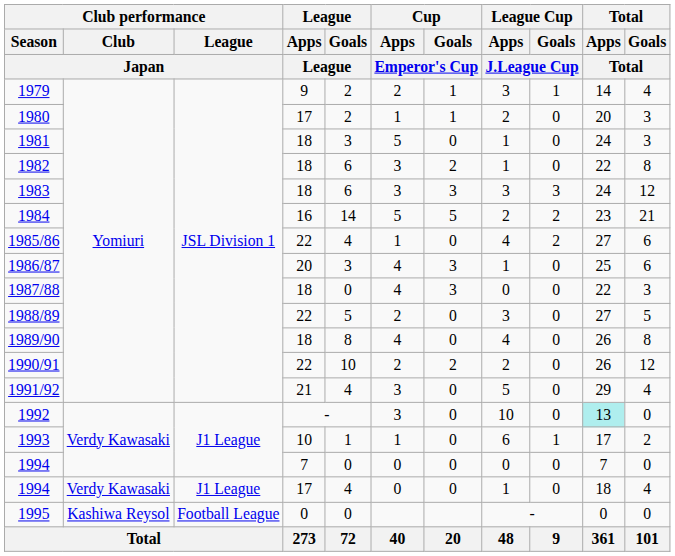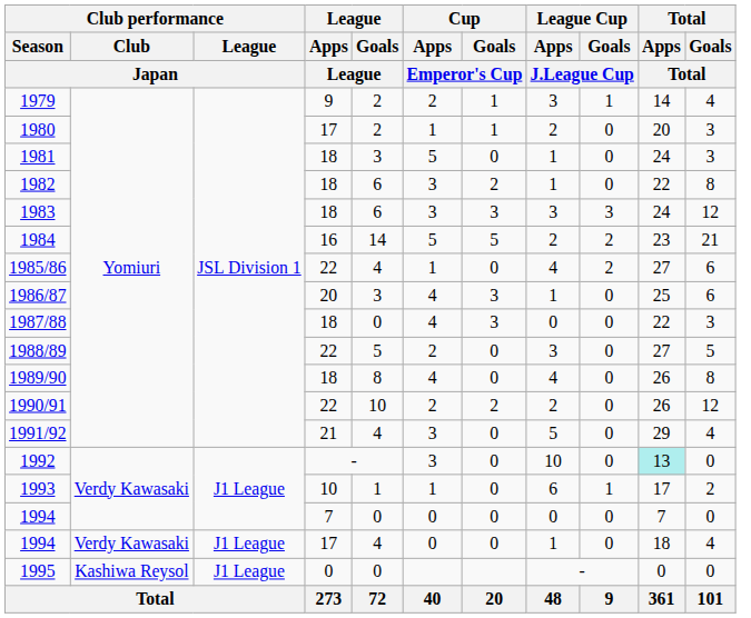 <table class="wikitable" style="text-align:center">
 <tr>
 <th colspan=3>Club performance</th>
 <th colspan=2>League</th>
 <th colspan=2>Cup</th>
 <th colspan=2>League Cup</th>
 <th colspan=2>Total</th>
 </tr>
 <tr>
 <th>Season</th>
 <th>Club</th>
 <th>League</th>
 <th>Apps</th>
 <th>Goals</th>
 <th>Apps</th>
 <th>Goals</th>
 <th>Apps</th>
 <th>Goals</th>
 <th>Apps</th>
 <th>Goals</th>
 </tr>
 <tr>
 <th colspan=3>Japan</th>
 <th colspan=2>League</th>
 <th colspan=2><a href='#'>Emperor's Cup</a></th>
 <th colspan=2><a href='#'>J.League Cup</a></th>
 <th colspan=2>Total</th>
 </tr>
 <tr>
 <td><a href='#'>1979</a></td>
 <td rowspan="13"><a href='#'>Yomiuri</a></td>
 <td rowspan="13"><a href='#'>JSL Division 1</a></td>
 <td>9</td>
 <td>2</td>
 <td>2</td>
 <td>1</td>
 <td>3</td>
 <td>1</td>
 <td>14</td>
 <td>4</td>
 </tr>
 <tr>
 <td><a href='#'>1980</a></td>
 <td>17</td>
 <td>2</td>
 <td>1</td>
 <td>1</td>
 <td>2</td>
 <td>0</td>
 <td>20</td>
 <td>3</td>
 </tr>
 <tr>
 <td><a href='#'>1981</a></td>
 <td>18</td>
 <td>3</td>
 <td>5</td>
 <td>0</td>
 <td>1</td>
 <td>0</td>
 <td>24</td>
 <td>3</td>
 </tr>
 <tr>
 <td><a href='#'>1982</a></td>
 <td>18</td>
 <td>6</td>
 <td>3</td>
 <td>2</td>
 <td>1</td>
 <td>0</td>
 <td>22</td>
 <td>8</td>
 </tr>
 <tr>
 <td><a href='#'>1983</a></td>
 <td>18</td>
 <td>6</td>
 <td>3</td>
 <td>3</td>
 <td>3</td>
 <td>3</td>
 <td>24</td>
 <td>12</td>
 </tr>
 <tr>
 <td><a href='#'>1984</a></td>
 <td>16</td>
 <td>14</td>
 <td>5</td>
 <td>5</td>
 <td>2</td>
 <td>2</td>
 <td>23</td>
 <td>21</td>
 </tr>
 <tr>
 <td><a href='#'>1985/86</a></td>
 <td>22</td>
 <td>4</td>
 <td>1</td>
 <td>0</td>
 <td>4</td>
 <td>2</td>
 <td>27</td>
 <td>6</td>
 </tr>
 <tr>
 <td><a href='#'>1986/87</a></td>
 <td>20</td>
 <td>3</td>
 <td>4</td>
 <td>3</td>
 <td>1</td>
 <td>0</td>
 <td>25</td>
 <td>6</td>
 </tr>
 <tr>
 <td><a href='#'>1987/88</a></td>
 <td>18</td>
 <td>0</td>
 <td>4</td>
 <td>3</td>
 <td>0</td>
 <td>0</td>
 <td>22</td>
 <td>3</td>
 </tr>
 <tr>
 <td><a href='#'>1988/89</a></td>
 <td>22</td>
 <td>5</td>
 <td>2</td>
 <td>0</td>
 <td>3</td>
 <td>0</td>
 <td>27</td>
 <td>5</td>
 </tr>
 <tr>
 <td><a href='#'>1989/90</a></td>
 <td>18</td>
 <td>8</td>
 <td>4</td>
 <td>0</td>
 <td>4</td>
 <td>0</td>
 <td>26</td>
 <td>8</td>
 </tr>
 <tr>
 <td><a href='#'>1990/91</a></td>
 <td>22</td>
 <td>10</td>
 <td>2</td>
 <td>2</td>
 <td>2</td>
 <td>0</td>
 <td>26</td>
 <td>12</td>
 </tr>
 <tr>
 <td><a href='#'>1991/92</a></td>
 <td>21</td>
 <td>4</td>
 <td>3</td>
 <td>0</td>
 <td>5</td>
 <td>0</td>
 <td>29</td>
 <td>4</td>
 </tr>
 <tr>
 <td><a href='#'>1992</a></td>
 <td rowspan="3"><a href='#'>Verdy Kawasaki</a></td>
 <td rowspan="3"><a href='#'>J1 League</a></td>
 <td colspan="2">-</td>
 <td>3</td>
 <td>0</td>
 <td>10</td>
 <td>0</td>
 <td style="background: paleturquoise;">13</td>
 <td>0</td>
 </tr>
 <tr>
 <td><a href='#'>1993</a></td>
 <td>10</td>
 <td>1</td>
 <td>1</td>
 <td>0</td>
 <td>6</td>
 <td>1</td>
 <td>17</td>
 <td>2</td>
 </tr>
 <tr>
 <td><a href='#'>1994</a></td>
 <td>7</td>
 <td>0</td>
 <td>0</td>
 <td>0</td>
 <td>0</td>
 <td>0</td>
 <td>7</td>
 <td>0</td>
 </tr>
 <tr>
 <td><a href='#'>1994</a></td>
 <td><a href='#'>Verdy Kawasaki</a></td>
 <td><a href='#'>J1 League</a></td>
 <td>17</td>
 <td>4</td>
 <td>0</td>
 <td>0</td>
 <td>1</td>
 <td>0</td>
 <td>18</td>
 <td>4</td>
 </tr>
 <tr>
 <td><a href='#'>1995</a></td>
 <td><a href='#'>Kashiwa Reysol</a></td>
-<td><a href='#'>Football League</a></td>
+<td><a href='#'>J1 League</a></td>
 <td>0</td>
 <td>0</td>
 <td></td>
 <td></td>
 <td colspan="2">-</td>
 <td>0</td>
 <td>0</td>
 </tr>
 <tr>
 <th colspan=3>Total</th>
 <th>273</th>
 <th>72</th>
 <th>40</th>
 <th>20</th>
 <th>48</th>
 <th>9</th>
 <th>361</th>
 <th>101</th>
 </tr>
 </table>
